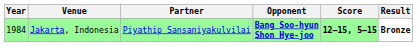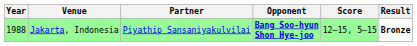 <table class="sortable wikitable" style="font-size: 90%;">
 <tr>
 <th>Year</th>
 <th>Venue</th>
 <th>Partner</th>
 <th>Opponent</th>
 <th>Score</th>
 <th>Result</th>
 </tr>
 <tr style="background:#98FB98">
-<td align="center">1984</td>
+<td align="center">1988</td>
 <td align="left"><a href='#'>Jakarta</a>, Indonesia</td>
 <td align="left"> <a href='#'>Piyathip Sansaniyakulvilai</a></td>
 <td align="left"><strong> <a href='#'>Bang Soo-hyun</a><br> <a href='#'>Shon Hye-joo</a></strong></td>
-<td align="left"><strong>12–15, 5–15</strong></td>
+<td align="left">12–15, 5–15</td>
 <td style="text-align:left; background:white"> <strong>Bronze</strong></td>
 </tr>
 </table>
